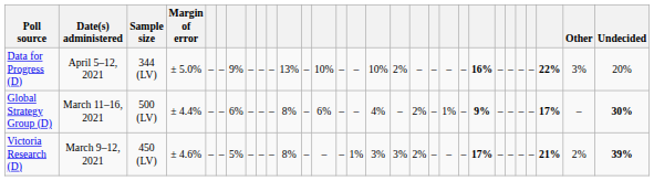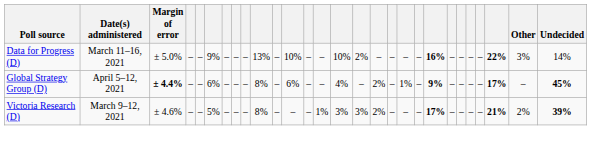 <table class="wikitable" style="font-size:90%;text-align:center;">
 <tr valign=bottom>
 <th>Poll source</th>
 <th>Date(s)<br>administered</th>
-<th>Sample<br>size</th>
 <th>Margin<br>of error</th>
 <th></th>
 <th></th>
 <th></th>
 <th></th>
 <th></th>
 <th></th>
 <th></th>
 <th></th>
 <th></th>
 <th></th>
 <th></th>
 <th></th>
 <th></th>
 <th></th>
 <th></th>
 <th></th>
 <th></th>
 <th></th>
 <th></th>
 <th></th>
 <th></th>
 <th></th>
 <th></th>
 <th>Other</th>
 <th>Undecided</th>
 </tr>
 <tr>
 <td style="text-align:left;"><a href='#'>Data for Progress (D)</a></td>
-<td>April 5–12, 2021</td>
-<td>344 (LV)</td>
+<td>March 11–16, 2021</td>
 <td>± 5.0%</td>
 <td>–</td>
 <td>–</td>
 <td>9%</td>
 <td>–</td>
 <td>–</td>
 <td>–</td>
 <td>13%</td>
 <td>–</td>
 <td>10%</td>
 <td>–</td>
 <td>–</td>
 <td>10%</td>
 <td>2%</td>
 <td>–</td>
 <td>–</td>
 <td>–</td>
 <td>–</td>
 <td><strong>16%</strong></td>
 <td>–</td>
 <td>–</td>
 <td>–</td>
 <td>–</td>
 <td><strong>22%</strong></td>
 <td>3%</td>
-<td>20%</td>
+<td>14%</td>
 </tr>
 <tr>
 <td style="text-align:left;"><a href='#'>Global Strategy Group (D)</a></td>
-<td>March 11–16, 2021</td>
-<td>500 (LV)</td>
-<td>± 4.4%</td>
+<td>April 5–12, 2021</td>
+<td><strong>± 4.4%</strong></td>
 <td>–</td>
 <td>–</td>
 <td>6%</td>
 <td>–</td>
 <td>–</td>
 <td>–</td>
 <td>8%</td>
 <td>–</td>
 <td>6%</td>
 <td>–</td>
 <td>–</td>
 <td>4%</td>
 <td>–</td>
 <td>2%</td>
 <td>–</td>
 <td>1%</td>
 <td>–</td>
 <td><strong>9%</strong></td>
 <td>–</td>
 <td>–</td>
 <td>–</td>
 <td>–</td>
 <td><strong>17%</strong></td>
 <td>–</td>
-<td><strong>30%</strong></td>
+<td><strong>45%</strong></td>
 </tr>
 <tr>
 <td style="text-align:left;"><a href='#'>Victoria Research (D)</a></td>
 <td>March 9–12, 2021</td>
-<td>450 (LV)</td>
 <td>± 4.6%</td>
 <td>–</td>
 <td>–</td>
 <td>5%</td>
 <td>–</td>
 <td>–</td>
 <td>–</td>
 <td>8%</td>
 <td>–</td>
 <td>–</td>
 <td>–</td>
 <td>1%</td>
 <td>3%</td>
 <td>3%</td>
 <td>2%</td>
 <td>–</td>
 <td>–</td>
 <td>–</td>
 <td><strong>17%</strong></td>
 <td>–</td>
 <td>–</td>
 <td>–</td>
 <td>–</td>
 <td><strong>21%</strong></td>
 <td>2%</td>
 <td><strong>39%</strong></td>
 </tr>
 </table>
